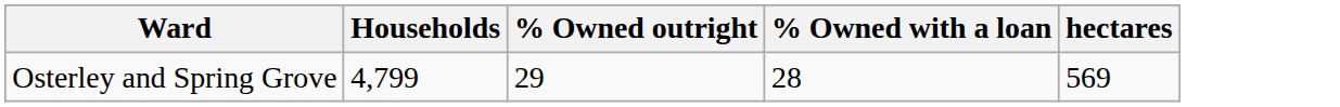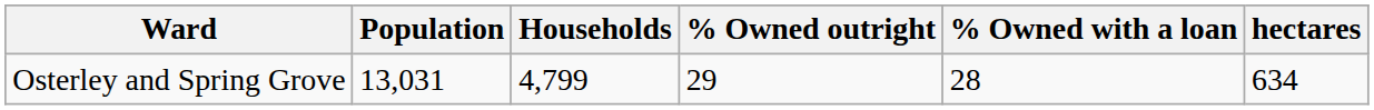 <table class="wikitable">
 <tr>
 <th>Ward</th>
+<th>Population</th>
 <th>Households</th>
 <th>% Owned outright</th>
 <th>% Owned with a loan</th>
 <th>hectares</th>
 </tr>
 <tr>
 <td>Osterley and Spring Grove</td>
+<td>13,031</td>
 <td>4,799</td>
 <td>29</td>
 <td>28</td>
-<td>569</td>
+<td>634</td>
 </tr>
 </table>
